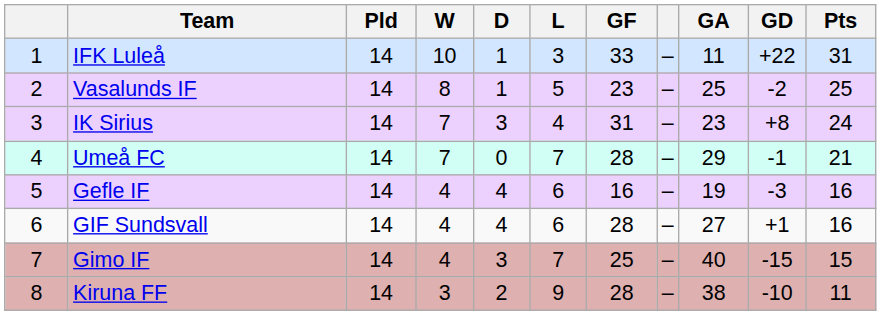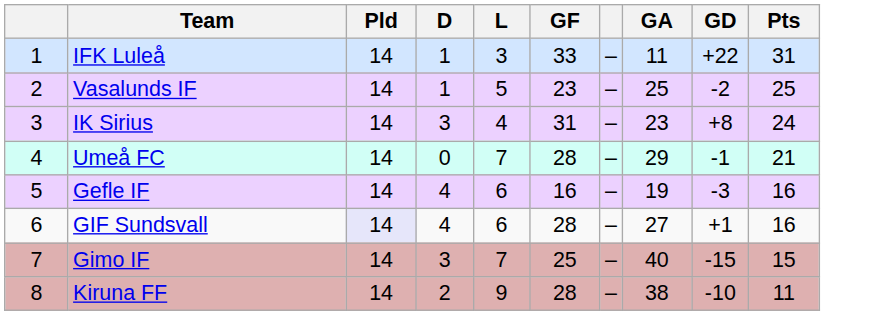 <table class="wikitable" style="text-align: center">
 <tr>
 <th style="width: 40px;"></th>
 <th style="width: 200px;">Team</th>
 <th style="width: 45px;">Pld</th>
-<th style="width: 35px;">W</th>
 <th style="width: 35px;">D</th>
 <th style="width: 35px;">L</th>
 <th style="width: 45px;">GF</th>
 <th></th>
 <th style="width: 45px;">GA</th>
 <th style="width: 35px;">GD</th>
 <th style="width: 45px;">Pts</th>
 </tr>
 <tr style="background: #d2e6ff">
 <td>1</td>
 <td style="text-align: left;"><a href='#'>IFK Luleå</a></td>
 <td>14</td>
-<td>10</td>
 <td>1</td>
 <td>3</td>
 <td>33</td>
 <td>–</td>
 <td>11</td>
 <td>+22</td>
 <td>31</td>
 </tr>
 <tr style="background: #ecd1ff">
 <td>2</td>
 <td style="text-align: left;"><a href='#'>Vasalunds IF</a></td>
 <td>14</td>
-<td>8</td>
 <td>1</td>
 <td>5</td>
 <td>23</td>
 <td>–</td>
 <td>25</td>
 <td>-2</td>
 <td>25</td>
 </tr>
 <tr style="background: #ecd1ff">
 <td>3</td>
 <td style="text-align: left;"><a href='#'>IK Sirius</a></td>
 <td>14</td>
-<td>7</td>
 <td>3</td>
 <td>4</td>
 <td>31</td>
 <td>–</td>
 <td>23</td>
 <td>+8</td>
 <td>24</td>
 </tr>
 <tr style="background: #d1fff6">
 <td>4</td>
 <td style="text-align: left;"><a href='#'>Umeå FC</a></td>
 <td>14</td>
-<td>7</td>
 <td>0</td>
 <td>7</td>
 <td>28</td>
 <td>–</td>
 <td>29</td>
 <td>-1</td>
 <td>21</td>
 </tr>
 <tr style="background: #ecd1ff">
 <td>5</td>
 <td style="text-align: left;"><a href='#'>Gefle IF</a></td>
 <td>14</td>
 <td>4</td>
-<td>4</td>
 <td>6</td>
 <td>16</td>
 <td>–</td>
 <td>19</td>
 <td>-3</td>
 <td>16</td>
 </tr>
 <tr>
 <td>6</td>
 <td style="text-align: left;"><a href='#'>GIF Sundsvall</a></td>
-<td>14</td>
-<td>4</td>
+<td style="background: lavender;">14</td>
 <td>4</td>
 <td>6</td>
 <td>28</td>
 <td>–</td>
 <td>27</td>
 <td>+1</td>
 <td>16</td>
 </tr>
 <tr style="background: #deb0b0">
 <td>7</td>
 <td style="text-align: left;"><a href='#'>Gimo IF</a></td>
 <td>14</td>
-<td>4</td>
 <td>3</td>
 <td>7</td>
 <td>25</td>
 <td>–</td>
 <td>40</td>
 <td>-15</td>
 <td>15</td>
 </tr>
 <tr style="background: #deb0b0">
 <td>8</td>
 <td style="text-align: left;"><a href='#'>Kiruna FF</a></td>
 <td>14</td>
-<td>3</td>
 <td>2</td>
 <td>9</td>
 <td>28</td>
 <td>–</td>
 <td>38</td>
 <td>-10</td>
 <td>11</td>
 </tr>
 </table>
